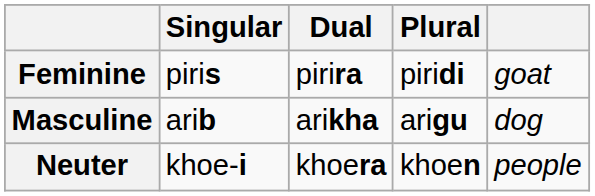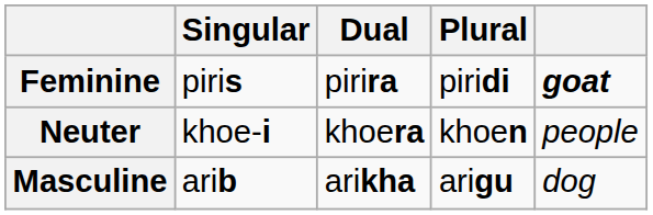 <table class="wikitable">
 <tr>
 <th></th>
 <th>Singular</th>
 <th>Dual</th>
 <th>Plural</th>
 <th></th>
 </tr>
 <tr>
 <th>Feminine</th>
 <td>piri<strong>s</strong></td>
 <td>piri<strong>ra</strong></td>
 <td>piri<strong>di</strong></td>
-<td><em>goat</em></td>
+<td><strong><em>goat</em></strong></td>
+</tr>
+<tr>
+<th>Neuter</th>
+<td>khoe-<strong>i</strong></td>
+<td>khoe<strong>ra</strong></td>
+<td>khoe<strong>n</strong></td>
+<td><em>people</em></td>
 </tr>
 <tr>
 <th>Masculine</th>
 <td>ari<strong>b</strong></td>
 <td>ari<strong>kha</strong></td>
 <td>ari<strong>gu</strong></td>
 <td><em>dog</em></td>
 </tr>
-<tr>
-<th>Neuter</th>
-<td>khoe-<strong>i</strong></td>
-<td>khoe<strong>ra</strong></td>
-<td>khoe<strong>n</strong></td>
-<td><em>people</em></td>
-</tr>
 </table>
